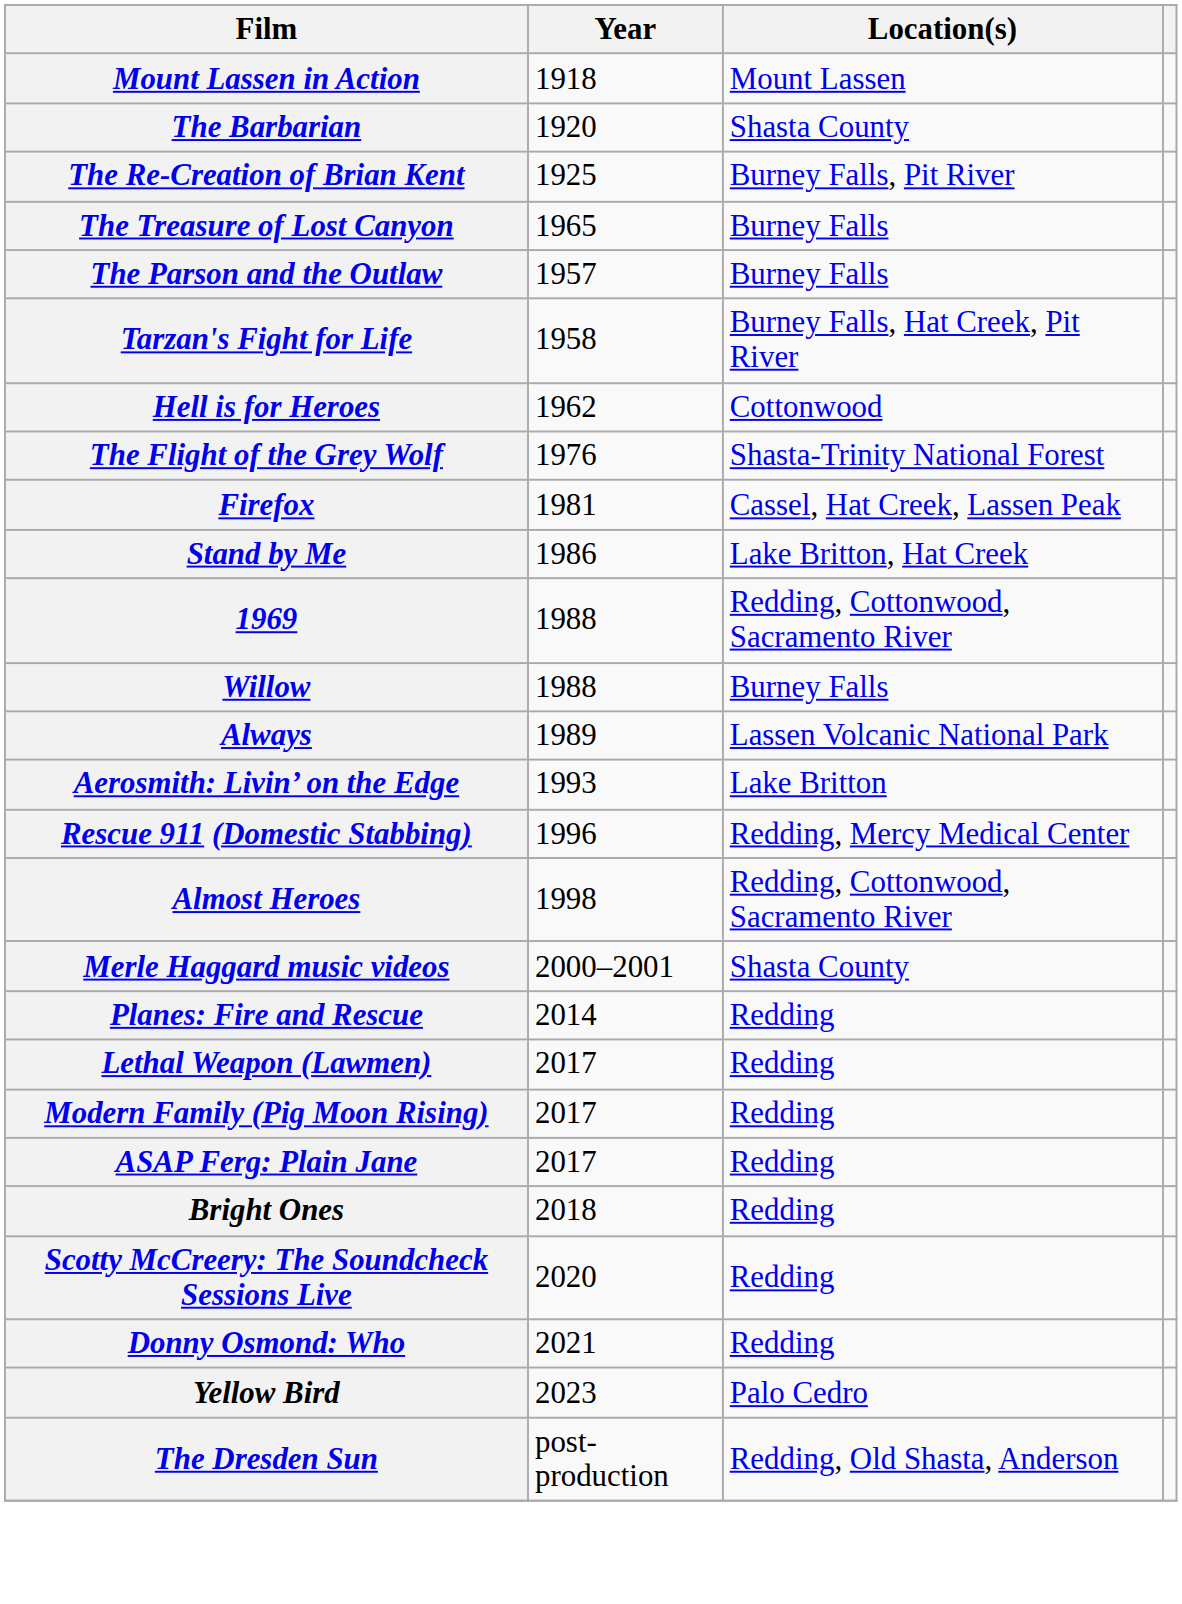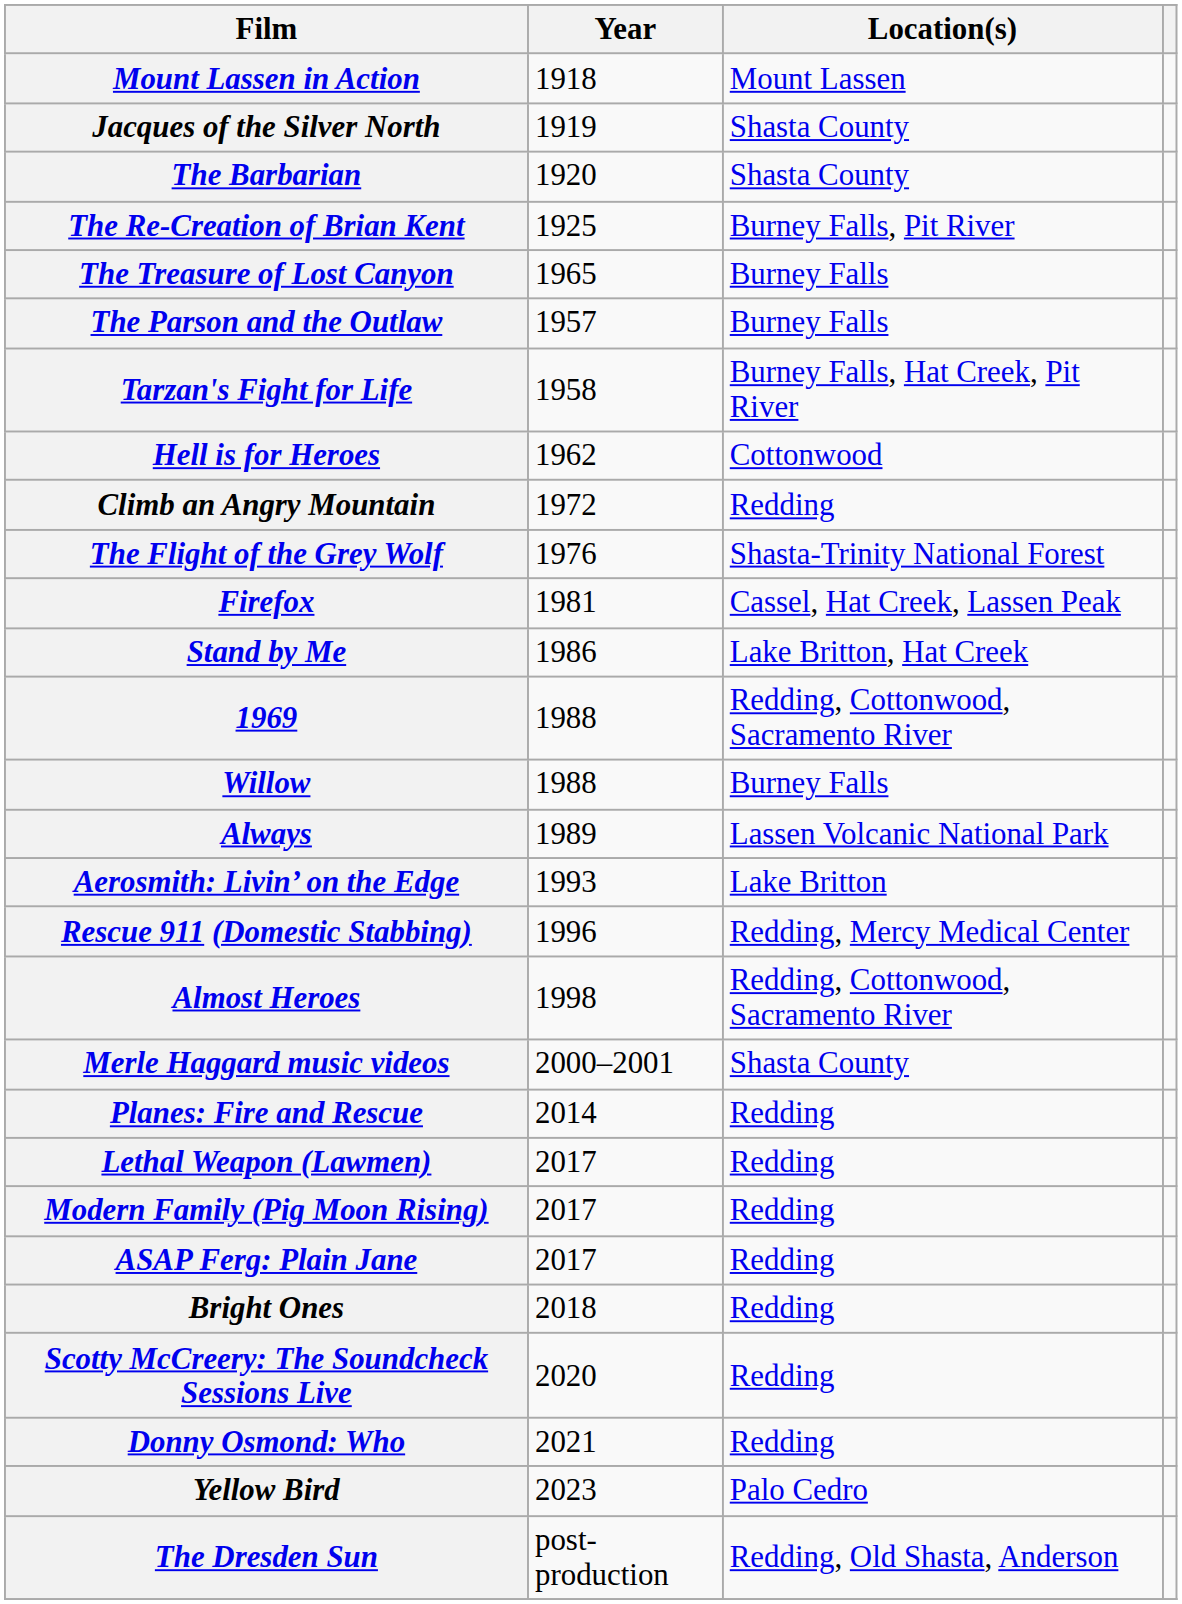 <table class="wikitable sortable plainrowheaders">
 <tr>
 <th>Film</th>
 <th>Year</th>
 <th class="unsortable">Location(s)</th>
 <th class="unsortable"></th>
 </tr>
 <tr>
 <th scope="row"><em><a href='#'>Mount Lassen in Action</a></em></th>
 <td>1918</td>
 <td><a href='#'>Mount Lassen</a></td>
+<td style="text-align:center;"></td>
+</tr>
+<tr>
+<th scope="row"><em>Jacques of the Silver North</em></th>
+<td>1919</td>
+<td><a href='#'>Shasta County</a></td>
 <td style="text-align:center;"></td>
 </tr>
 <tr>
 <th scope="row"><em><a href='#'>The Barbarian</a></em></th>
 <td>1920</td>
 <td><a href='#'>Shasta County</a></td>
 <td style="text-align:center;"></td>
 </tr>
 <tr>
 <th scope="row"><em><a href='#'>The Re-Creation of Brian Kent</a></em></th>
 <td>1925</td>
 <td><a href='#'>Burney Falls</a>, <a href='#'>Pit River</a></td>
 <td style="text-align:center;"></td>
 </tr>
 <tr>
 <th scope="row"><em><a href='#'>The Treasure of Lost Canyon</a></em></th>
 <td>1965</td>
 <td><a href='#'>Burney Falls</a></td>
 <td style="text-align:center;"></td>
 </tr>
 <tr>
 <th scope="row"><em><a href='#'>The Parson and the Outlaw</a></em></th>
 <td>1957</td>
 <td><a href='#'>Burney Falls</a></td>
 <td style="text-align:center;"></td>
 </tr>
 <tr>
 <th scope="row"><em><a href='#'>Tarzan's Fight for Life</a></em></th>
 <td>1958</td>
 <td><a href='#'>Burney Falls</a>, <a href='#'>Hat Creek</a>, <a href='#'>Pit River</a></td>
 <td style="text-align:center;"></td>
 </tr>
 <tr>
 <th scope="row"><em><a href='#'>Hell is for Heroes</a></em></th>
 <td>1962</td>
 <td><a href='#'>Cottonwood</a></td>
+<td style="text-align:center;"></td>
+</tr>
+<tr>
+<th scope="row"><em>Climb an Angry Mountain</em></th>
+<td>1972</td>
+<td><a href='#'>Redding</a></td>
 <td style="text-align:center;"></td>
 </tr>
 <tr>
 <th scope="row"><em><a href='#'>The Flight of the Grey Wolf</a></em></th>
 <td>1976</td>
 <td><a href='#'>Shasta-Trinity National Forest</a></td>
 <td style="text-align:center;"></td>
 </tr>
 <tr>
 <th scope="row"><em><a href='#'>Firefox</a></em></th>
 <td>1981</td>
 <td><a href='#'>Cassel</a>, <a href='#'>Hat Creek</a>, <a href='#'>Lassen Peak</a></td>
 <td style="text-align:center;"></td>
 </tr>
 <tr>
 <th scope="row"><em><a href='#'>Stand by Me</a></em></th>
 <td>1986</td>
 <td><a href='#'>Lake Britton</a>, <a href='#'>Hat Creek</a></td>
 <td style="text-align:center;"></td>
 </tr>
 <tr>
 <th scope="row"><em><a href='#'>1969</a></em></th>
 <td>1988</td>
 <td><a href='#'>Redding</a>, <a href='#'>Cottonwood</a>, <a href='#'>Sacramento River</a></td>
 <td style="text-align:center;"></td>
 </tr>
 <tr>
 <th scope="row"><em><a href='#'>Willow</a></em></th>
 <td>1988</td>
 <td><a href='#'>Burney Falls</a></td>
 <td style="text-align:center;"></td>
 </tr>
 <tr>
 <th scope="row"><em><a href='#'>Always</a></em></th>
 <td>1989</td>
 <td><a href='#'>Lassen Volcanic National Park</a></td>
 <td style="text-align:center;"></td>
 </tr>
 <tr>
 <th scope="row"><em><a href='#'>Aerosmith: Livin’ on the Edge</a></em></th>
 <td>1993</td>
 <td><a href='#'>Lake Britton</a></td>
 <td style="text-align:center;"></td>
 </tr>
 <tr>
 <th scope="row"><em><a href='#'>Rescue 911</a> <a href='#'>(Domestic Stabbing)</a></em></th>
 <td>1996</td>
 <td><a href='#'>Redding</a>, <a href='#'>Mercy Medical Center</a></td>
 <td style="text-align:center;"></td>
 </tr>
 <tr>
 <th scope="row"><em><a href='#'>Almost Heroes</a></em></th>
 <td>1998</td>
 <td><a href='#'>Redding</a>, <a href='#'>Cottonwood</a>, <a href='#'>Sacramento River</a></td>
 <td style="text-align:center;"></td>
 </tr>
 <tr>
 <th scope="row"><em><a href='#'>Merle Haggard music videos</a></em></th>
 <td>2000–2001</td>
 <td><a href='#'>Shasta County</a></td>
 <td style="text-align:center;"></td>
 </tr>
 <tr>
 <th scope="row"><em><a href='#'>Planes: Fire and Rescue</a></em></th>
 <td>2014</td>
 <td><a href='#'>Redding</a></td>
 <td style="text-align:center;"></td>
 </tr>
 <tr>
 <th scope="row"><em><a href='#'>Lethal Weapon (Lawmen)</a></em></th>
 <td>2017</td>
 <td><a href='#'>Redding</a></td>
 <td style="text-align:center;"></td>
 </tr>
 <tr>
 <th scope="row"><em><a href='#'>Modern Family (Pig Moon Rising)</a></em></th>
 <td>2017</td>
 <td><a href='#'>Redding</a></td>
 <td style="text-align:center;"></td>
 </tr>
 <tr>
 <th scope="row"><em><a href='#'>ASAP Ferg: Plain Jane</a></em></th>
 <td>2017</td>
 <td><a href='#'>Redding</a></td>
 <td style="text-align:center;"></td>
 </tr>
 <tr>
 <th scope="row"><em>Bright Ones</em></th>
 <td>2018</td>
 <td><a href='#'>Redding</a></td>
 <td style="text-align:center;"></td>
 </tr>
 <tr>
 <th scope="row"><em><a href='#'>Scotty McCreery: The Soundcheck Sessions Live</a></em></th>
 <td>2020</td>
 <td><a href='#'>Redding</a></td>
 <td style="text-align:center;"></td>
 </tr>
 <tr>
 <th scope="row"><em><a href='#'>Donny Osmond: Who</a></em></th>
 <td>2021</td>
 <td><a href='#'>Redding</a></td>
 <td style="text-align:center;"></td>
 </tr>
 <tr>
 <th scope="row"><em>Yellow Bird</em></th>
 <td>2023</td>
 <td><a href='#'>Palo Cedro</a></td>
 <td style="text-align:center;"></td>
 </tr>
 <tr>
 <th scope="row"><em><a href='#'>The Dresden Sun</a></em></th>
 <td>post-production</td>
 <td><a href='#'>Redding</a>, <a href='#'>Old Shasta</a>, <a href='#'>Anderson</a></td>
 <td style="text-align:center;"></td>
 </tr>
 <tr>
 </tr>
 </table>
